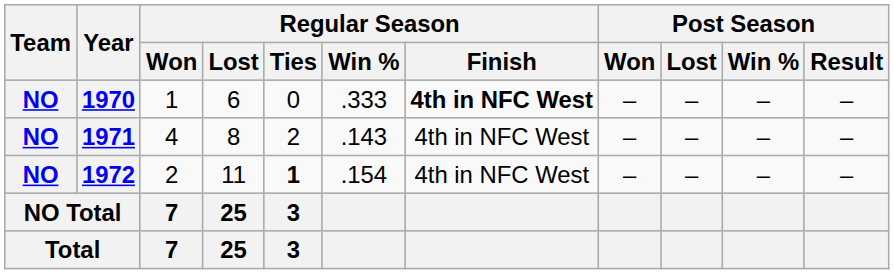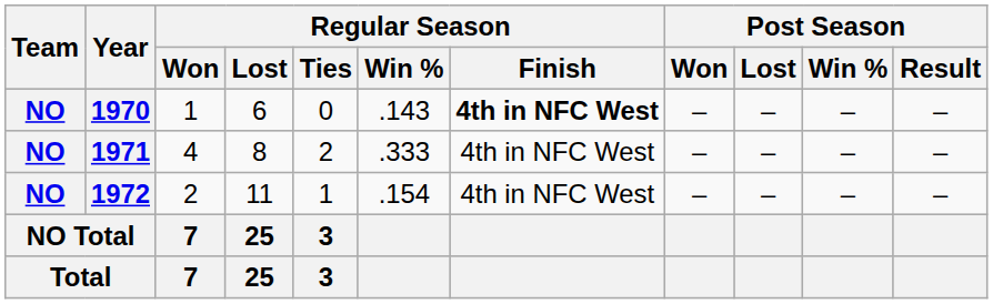 <table class="wikitable" style="font-size: 95%; text-align:center;">
 <tr>
 <th rowspan="2">Team</th>
 <th rowspan="2">Year</th>
 <th colspan="5">Regular Season</th>
 <th colspan="4">Post Season</th>
 </tr>
 <tr>
 <th>Won</th>
 <th>Lost</th>
 <th>Ties</th>
 <th>Win %</th>
 <th>Finish</th>
 <th>Won</th>
 <th>Lost</th>
 <th>Win %</th>
 <th>Result</th>
 </tr>
 <tr>
 <th><a href='#'>NO</a></th>
 <th><a href='#'>1970</a></th>
 <td>1</td>
 <td>6</td>
 <td>0</td>
-<td>.333</td>
+<td>.143</td>
 <td><strong>4th in NFC West</strong></td>
 <td>–</td>
 <td>–</td>
 <td>–</td>
 <td>–</td>
 </tr>
 <tr>
 <th><a href='#'>NO</a></th>
 <th><a href='#'>1971</a></th>
 <td>4</td>
 <td>8</td>
 <td>2</td>
-<td>.143</td>
+<td>.333</td>
 <td>4th in NFC West</td>
 <td>–</td>
 <td>–</td>
 <td>–</td>
 <td>–</td>
 </tr>
 <tr>
 <th><a href='#'>NO</a></th>
 <th><a href='#'>1972</a></th>
 <td>2</td>
 <td>11</td>
-<td><strong>1</strong></td>
+<td>1</td>
 <td>.154</td>
 <td>4th in NFC West</td>
 <td>–</td>
 <td>–</td>
 <td>–</td>
 <td>–</td>
 </tr>
 <tr>
 <th colspan="2">NO Total</th>
 <th>7</th>
 <th>25</th>
 <th>3</th>
 <th></th>
 <th></th>
 <th></th>
 <th></th>
 <th></th>
 <th></th>
 </tr>
 <tr>
 <th colspan="2">Total</th>
 <th>7</th>
 <th>25</th>
 <th>3</th>
 <th></th>
 <th></th>
 <th></th>
 <th></th>
 <th></th>
 <th></th>
 </tr>
 </table>
